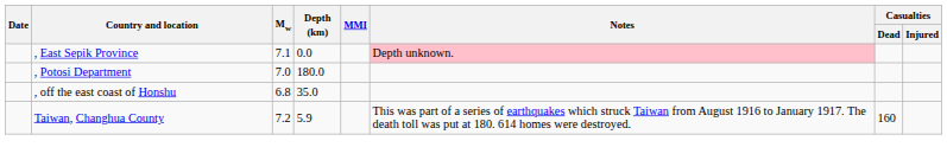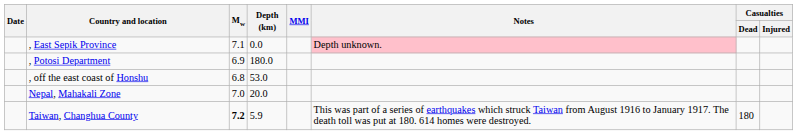 <table class="wikitable sortable sort-under" style="border:1px black; margin-left:1em;">
 <tr>
 <th rowspan="2"><small>Date</small></th>
 <th rowspan="2" style="width: 310px"><small>Country and location</small></th>
 <th rowspan="2"><small>M<sub>w</sub></small></th>
 <th rowspan="2"><small>Depth (km)</small></th>
 <th rowspan="2"><small><a href='#'>MMI</a></small></th>
 <th rowspan="2" class="unsortable"><small>Notes</small></th>
 <th colspan="2"><small>Casualties</small></th>
 </tr>
 <tr>
 <th><small>Dead</small></th>
 <th><small>Injured</small></th>
 </tr>
 <tr>
 <td></td>
 <td>, <a href='#'>East Sepik Province</a></td>
 <td>7.1</td>
 <td>0.0</td>
 <td></td>
 <td style="background: pink;">Depth unknown.</td>
 <td></td>
 <td></td>
 </tr>
 <tr>
 <td></td>
 <td>, <a href='#'>Potosi Department</a></td>
-<td>7.0</td>
+<td>6.9</td>
 <td>180.0</td>
 <td></td>
 <td></td>
 <td></td>
 <td></td>
 </tr>
 <tr>
 <td></td>
 <td>, off the east coast of <a href='#'>Honshu</a></td>
 <td>6.8</td>
-<td>35.0</td>
+<td>53.0</td>
+<td></td>
+<td></td>
+<td></td>
+<td></td>
+</tr>
+<tr>
+<td></td>
+<td> <a href='#'>Nepal</a>, <a href='#'>Mahakali Zone</a></td>
+<td>7.0</td>
+<td>20.0</td>
 <td></td>
 <td></td>
 <td></td>
 <td></td>
 </tr>
 <tr>
 <td></td>
 <td> <a href='#'>Taiwan</a>, <a href='#'>Changhua County</a></td>
-<td>7.2</td>
+<td><strong>7.2</strong></td>
 <td>5.9</td>
 <td></td>
 <td>This was part of a series of <a href='#'>earthquakes</a> which struck <a href='#'>Taiwan</a> from August 1916 to January 1917. The death toll was put at 180. 614 homes were destroyed.</td>
-<td>160</td>
+<td>180</td>
 <td></td>
 </tr>
 </table>
